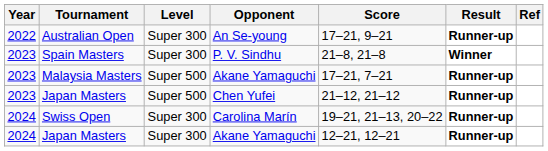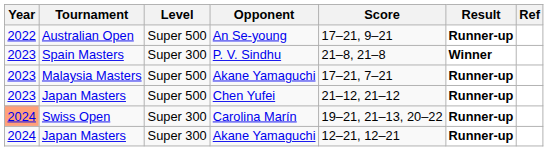 <table class="sortable wikitable" style="font-size: 90%">
 <tr>
 <th>Year</th>
 <th>Tournament</th>
 <th>Level</th>
 <th>Opponent</th>
 <th>Score</th>
 <th>Result</th>
 <th>Ref</th>
 </tr>
 <tr>
 <td align="center"><a href='#'>2022</a></td>
 <td align="left"><a href='#'>Australian Open</a></td>
-<td align="left">Super 300</td>
+<td align="left">Super 500</td>
 <td align="left"> <a href='#'>An Se-young</a></td>
 <td align="left">17–21, 9–21</td>
 <td style="text-align:left; background:white"> <strong>Runner-up</strong></td>
 <td style="text-align:center; background:white"></td>
 </tr>
 <tr>
 <td align="center"><a href='#'>2023</a></td>
 <td align="left"><a href='#'>Spain Masters</a></td>
 <td align="left">Super 300</td>
 <td align="left"> <a href='#'>P. V. Sindhu</a></td>
 <td align="left">21–8, 21–8</td>
 <td style="text-align:left; background:white"> <strong>Winner</strong></td>
 <td style="text-align:center; background:white"></td>
 </tr>
 <tr>
 <td align="center"><a href='#'>2023</a></td>
 <td align="left"><a href='#'>Malaysia Masters</a></td>
 <td align="left">Super 500</td>
 <td align="left"> <a href='#'>Akane Yamaguchi</a></td>
 <td align="left">17–21, 7–21</td>
 <td style="text-align:left; background:white"> <strong>Runner-up</strong></td>
 <td style="text-align:center; background:white"></td>
 </tr>
 <tr>
 <td align="center"><a href='#'>2023</a></td>
 <td align="left"><a href='#'>Japan Masters</a></td>
 <td align="left">Super 500</td>
 <td align="left"> <a href='#'>Chen Yufei</a></td>
 <td align="left">21–12, 21–12</td>
 <td style="text-align:left; background:white"> <strong>Runner-up</strong></td>
 <td style="text-align:center; background:white"></td>
 </tr>
 <tr>
-<td align="center"><a href='#'>2024</a></td>
+<td align="center" style="background: lightsalmon;"><a href='#'>2024</a></td>
 <td align="left"><a href='#'>Swiss Open</a></td>
 <td align="left">Super 300</td>
 <td align="left"> <a href='#'>Carolina Marín</a></td>
 <td align="left">19–21, 21–13, 20–22</td>
 <td style="text-align:left; background:white"> <strong>Runner-up</strong></td>
 <td style="text-align:center; background:white"></td>
 </tr>
 <tr>
 <td align="center"><a href='#'>2024</a></td>
 <td align="left"><a href='#'>Japan Masters</a></td>
 <td align="left">Super 300</td>
 <td align="left"> <a href='#'>Akane Yamaguchi</a></td>
 <td align="left">12–21, 12–21</td>
 <td style="text-align:left; background:white"> <strong>Runner-up</strong></td>
 <td style="text-align:center; background:white"></td>
 </tr>
 </table>
